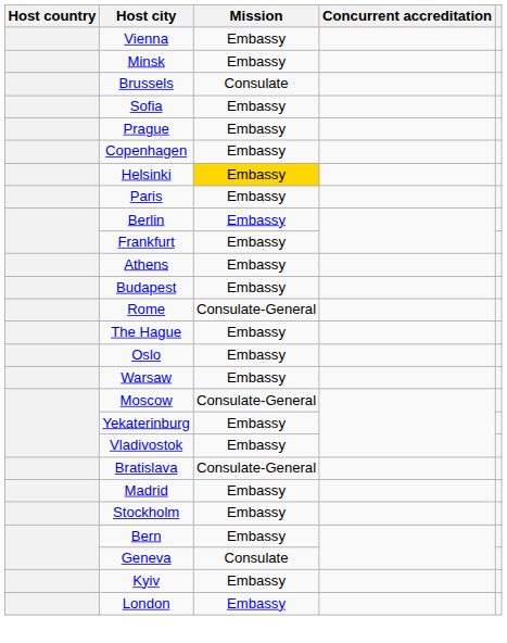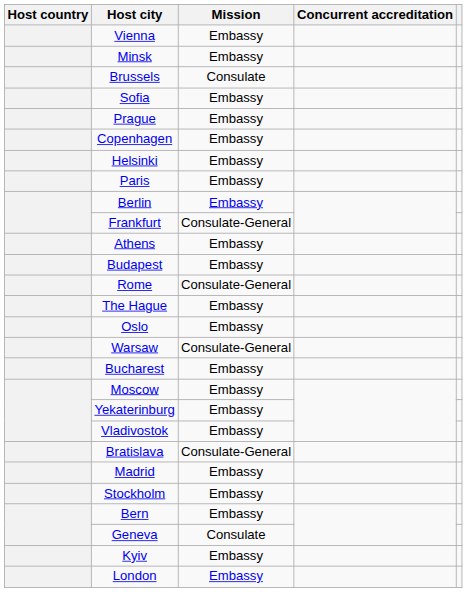 <table class="wikitable plainrowheaders" style="text-align:center;">
 <tr>
 <th scope="col">Host country</th>
 <th scope="col">Host city</th>
 <th scope="col">Mission</th>
 <th scope="col">Concurrent accreditation</th>
 <th scope="col"></th>
 </tr>
 <tr>
 <th scope="row"></th>
 <td><a href='#'>Vienna</a></td>
 <td>Embassy</td>
 <td></td>
 <td></td>
 </tr>
 <tr>
 <th scope="row"></th>
 <td><a href='#'>Minsk</a></td>
 <td>Embassy</td>
 <td></td>
 <td></td>
 </tr>
 <tr>
 <th scope="row"></th>
 <td><a href='#'>Brussels</a></td>
 <td>Consulate</td>
 <td></td>
 <td></td>
 </tr>
 <tr>
 <th scope="row"></th>
 <td><a href='#'>Sofia</a></td>
 <td>Embassy</td>
 <td></td>
 <td></td>
 </tr>
 <tr>
 <th scope="row"></th>
 <td><a href='#'>Prague</a></td>
 <td>Embassy</td>
 <td></td>
 <td></td>
 </tr>
 <tr>
 <th scope="row"></th>
 <td><a href='#'>Copenhagen</a></td>
 <td>Embassy</td>
 <td></td>
 <td></td>
 </tr>
 <tr>
 <th scope="row"></th>
 <td><a href='#'>Helsinki</a></td>
-<td style="background: gold;">Embassy</td>
+<td>Embassy</td>
 <td></td>
 <td></td>
 </tr>
 <tr>
 <th scope="row"></th>
 <td><a href='#'>Paris</a></td>
 <td style="text-align:center;">Embassy</td>
 <td></td>
 <td></td>
 </tr>
 <tr>
 <th scope="row" rowspan="2"></th>
 <td><a href='#'>Berlin</a></td>
 <td><a href='#'>Embassy</a></td>
 <td rowspan="2"></td>
 <td></td>
 </tr>
 <tr>
 <td><a href='#'>Frankfurt</a></td>
-<td>Embassy</td>
+<td>Consulate-General</td>
 <td></td>
 </tr>
 <tr>
 <th scope="row"></th>
 <td><a href='#'>Athens</a></td>
 <td>Embassy</td>
 <td></td>
 <td></td>
 </tr>
 <tr>
 <th scope="row"></th>
 <td><a href='#'>Budapest</a></td>
 <td>Embassy</td>
 <td></td>
 <td></td>
 </tr>
 <tr>
 <th scope="row"></th>
 <td><a href='#'>Rome</a></td>
 <td>Consulate-General</td>
 <td></td>
 <td></td>
 </tr>
 <tr>
 <th scope="row"></th>
 <td><a href='#'>The Hague</a></td>
 <td>Embassy</td>
 <td></td>
 <td></td>
 </tr>
 <tr>
 <th scope="row"></th>
 <td><a href='#'>Oslo</a></td>
 <td>Embassy</td>
 <td></td>
 <td></td>
 </tr>
 <tr>
 <th scope="row"></th>
 <td><a href='#'>Warsaw</a></td>
+<td>Consulate-General</td>
+<td></td>
+<td></td>
+</tr>
+<tr>
+<th scope="row"></th>
+<td><a href='#'>Bucharest</a></td>
 <td>Embassy</td>
 <td></td>
 <td></td>
 </tr>
 <tr>
 <th scope="row" rowspan="3"></th>
 <td><a href='#'>Moscow</a></td>
-<td>Consulate-General</td>
+<td>Embassy</td>
 <td rowspan="3"></td>
 <td></td>
 </tr>
 <tr>
 <td><a href='#'>Yekaterinburg</a></td>
 <td>Embassy</td>
 <td></td>
 </tr>
 <tr>
 <td><a href='#'>Vladivostok</a></td>
 <td>Embassy</td>
 <td></td>
 </tr>
 <tr>
 <th scope="row"></th>
 <td><a href='#'>Bratislava</a></td>
 <td>Consulate-General</td>
 <td></td>
 <td></td>
 </tr>
 <tr>
 <th scope="row"></th>
 <td><a href='#'>Madrid</a></td>
 <td>Embassy</td>
 <td></td>
 <td></td>
 </tr>
 <tr>
 <th scope="row"></th>
 <td><a href='#'>Stockholm</a></td>
 <td>Embassy</td>
 <td></td>
 <td></td>
 </tr>
 <tr>
 <th scope="row" rowspan="2"></th>
 <td><a href='#'>Bern</a></td>
 <td>Embassy</td>
 <td rowspan="2"></td>
 <td></td>
 </tr>
 <tr>
 <td><a href='#'>Geneva</a></td>
 <td>Consulate</td>
 <td></td>
 </tr>
 <tr>
 <th scope="row"></th>
 <td><a href='#'>Kyiv</a></td>
 <td>Embassy</td>
 <td></td>
 <td></td>
 </tr>
 <tr>
 <th scope="row"></th>
 <td><a href='#'>London</a></td>
 <td><a href='#'>Embassy</a></td>
 <td></td>
 <td></td>
 </tr>
 </table>
